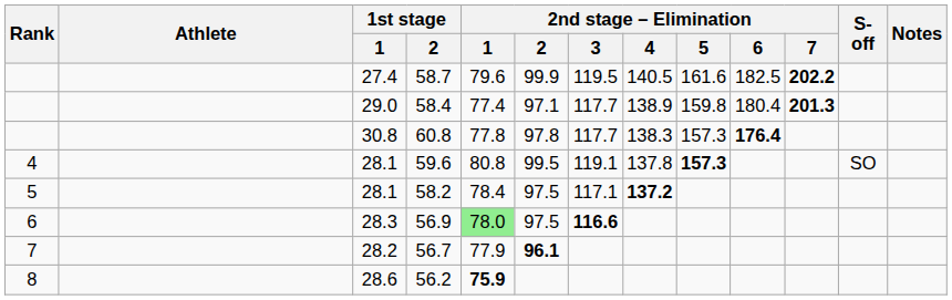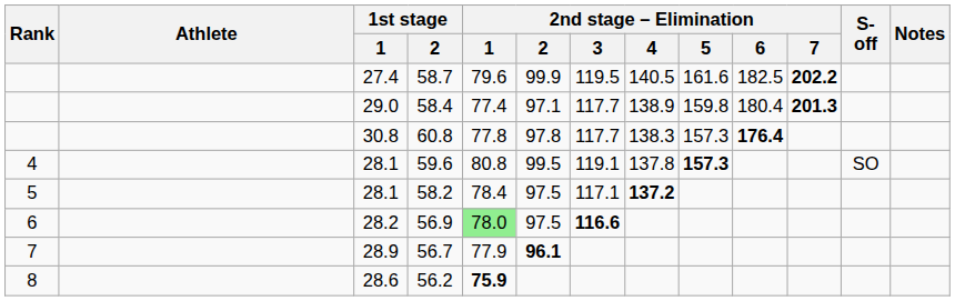 <table class="wikitable" style="text-align:center">
 <tr>
 <th rowspan=2 width=40>Rank</th>
 <th rowspan=2 width=250>Athlete</th>
 <th colspan=2>1st stage</th>
 <th colspan=7>2nd stage – Elimination</th>
 <th rowspan=2 width=35>S-off</th>
 <th rowspan=2 width=45>Notes</th>
 </tr>
 <tr>
 <th width=40>1</th>
 <th width=40>2</th>
 <th width=40>1</th>
 <th width=40>2</th>
 <th width=40>3</th>
 <th width=40>4</th>
 <th width=40>5</th>
 <th width=40>6</th>
 <th width=40>7</th>
 </tr>
 <tr>
 <td></td>
 <td align=left></td>
 <td>27.4</td>
 <td>58.7</td>
 <td>79.6</td>
 <td>99.9</td>
 <td>119.5</td>
 <td>140.5</td>
 <td>161.6</td>
 <td>182.5</td>
 <td><strong>202.2</strong></td>
 <td></td>
 <td></td>
 </tr>
 <tr>
 <td></td>
 <td align=left></td>
 <td>29.0</td>
 <td>58.4</td>
 <td>77.4</td>
 <td>97.1</td>
 <td>117.7</td>
 <td>138.9</td>
 <td>159.8</td>
 <td>180.4</td>
 <td><strong>201.3</strong></td>
 <td></td>
 <td></td>
 </tr>
 <tr>
 <td></td>
 <td align=left></td>
 <td>30.8</td>
 <td>60.8</td>
 <td>77.8</td>
 <td>97.8</td>
 <td>117.7</td>
 <td>138.3</td>
 <td>157.3</td>
 <td><strong>176.4</strong></td>
 <td></td>
 <td></td>
 <td></td>
 </tr>
 <tr>
 <td>4</td>
 <td align=left></td>
 <td>28.1</td>
 <td>59.6</td>
 <td>80.8</td>
 <td>99.5</td>
 <td>119.1</td>
 <td>137.8</td>
 <td><strong>157.3</strong></td>
 <td></td>
 <td></td>
 <td>SO</td>
 <td></td>
 </tr>
 <tr>
 <td>5</td>
 <td align=left></td>
 <td>28.1</td>
 <td>58.2</td>
 <td>78.4</td>
 <td>97.5</td>
 <td>117.1</td>
 <td><strong>137.2</strong></td>
 <td></td>
 <td></td>
 <td></td>
 <td></td>
 <td></td>
 </tr>
 <tr>
 <td>6</td>
 <td align=left></td>
-<td>28.3</td>
+<td>28.2</td>
 <td>56.9</td>
 <td style="background: lightgreen;">78.0</td>
 <td>97.5</td>
 <td><strong>116.6</strong></td>
 <td></td>
 <td></td>
 <td></td>
 <td></td>
 <td></td>
 <td></td>
 </tr>
 <tr>
 <td>7</td>
 <td align=left></td>
-<td>28.2</td>
+<td>28.9</td>
 <td>56.7</td>
 <td>77.9</td>
 <td><strong>96.1</strong></td>
 <td></td>
 <td></td>
 <td></td>
 <td></td>
 <td></td>
 <td></td>
 <td></td>
 </tr>
 <tr>
 <td>8</td>
 <td align=left></td>
 <td>28.6</td>
 <td>56.2</td>
 <td><strong>75.9</strong></td>
 <td></td>
 <td></td>
 <td></td>
 <td></td>
 <td></td>
 <td></td>
 <td></td>
 <td></td>
 </tr>
 </table>
